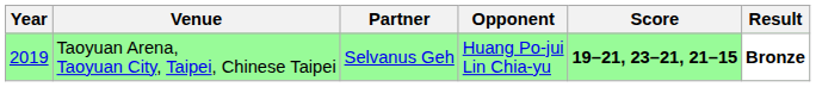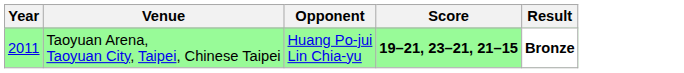 <table class="sortable wikitable" style="font-size: 90%;">
 <tr>
 <th>Year</th>
 <th>Venue</th>
-<th>Partner</th>
 <th>Opponent</th>
 <th>Score</th>
 <th>Result</th>
 </tr>
 <tr style="background:#98FB98">
-<td align="center"><a href='#'>2019</a></td>
+<td align="center"><a href='#'>2011</a></td>
 <td align="left">Taoyuan Arena,<br> <a href='#'>Taoyuan City</a>, <a href='#'>Taipei</a>, Chinese Taipei</td>
-<td align="left"> <a href='#'>Selvanus Geh</a></td>
 <td align="left"> <a href='#'>Huang Po-jui</a><br> <a href='#'>Lin Chia-yu</a></td>
 <td align="left"><strong>19–21, 23–21, 21–15</strong></td>
 <td style="text-align:left; background:white"> <strong>Bronze</strong></td>
 </tr>
 </table>
